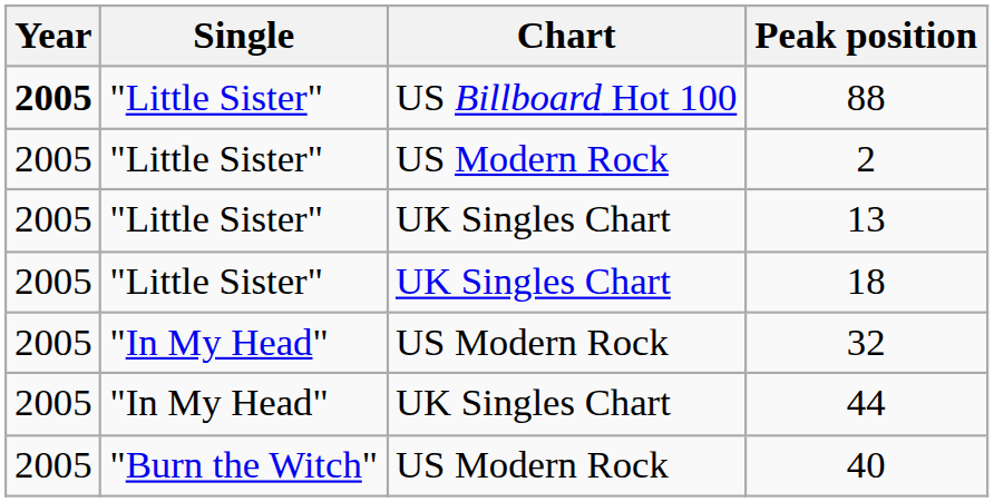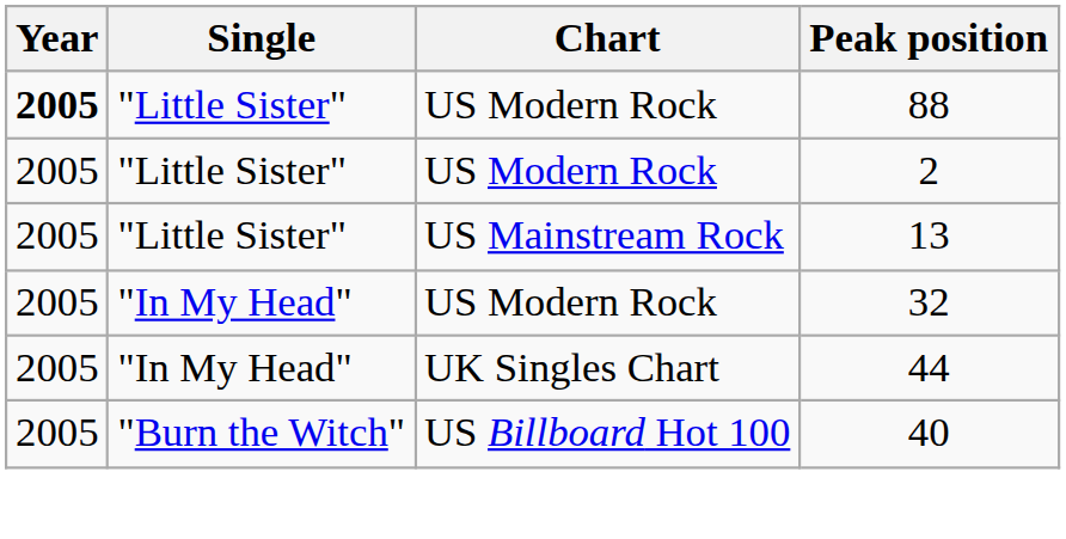 <table class="wikitable">
 <tr>
 <th>Year</th>
 <th>Single</th>
 <th>Chart</th>
 <th>Peak position</th>
 </tr>
 <tr>
 <td><strong>2005</strong></td>
 <td>"<a href='#'>Little Sister</a>"</td>
-<td>US <a href='#'><em>Billboard</em> Hot 100</a></td>
+<td>US Modern Rock</td>
 <td style="text-align:center;">88</td>
 </tr>
 <tr>
 <td>2005</td>
 <td>"Little Sister"</td>
 <td>US <a href='#'>Modern Rock</a></td>
 <td style="text-align:center;">2</td>
 </tr>
 <tr>
 <td>2005</td>
 <td>"Little Sister"</td>
-<td>UK Singles Chart</td>
+<td>US <a href='#'>Mainstream Rock</a></td>
 <td style="text-align:center;">13</td>
-</tr>
-<tr>
-<td>2005</td>
-<td>"Little Sister"</td>
-<td><a href='#'>UK Singles Chart</a></td>
-<td style="text-align:center;">18</td>
 </tr>
 <tr>
 <td>2005</td>
 <td>"<a href='#'>In My Head</a>"</td>
 <td>US Modern Rock</td>
 <td style="text-align:center;">32</td>
 </tr>
 <tr>
 <td>2005</td>
 <td>"In My Head"</td>
 <td>UK Singles Chart</td>
 <td style="text-align:center;">44</td>
 </tr>
 <tr>
 <td>2005</td>
 <td>"<a href='#'>Burn the Witch</a>"</td>
-<td>US Modern Rock</td>
+<td>US <a href='#'><em>Billboard</em> Hot 100</a></td>
 <td style="text-align:center;">40</td>
 </tr>
 </table>
